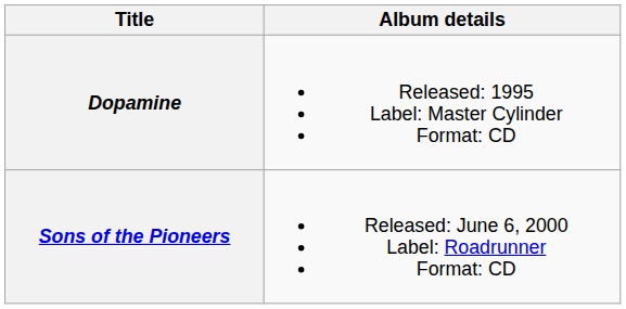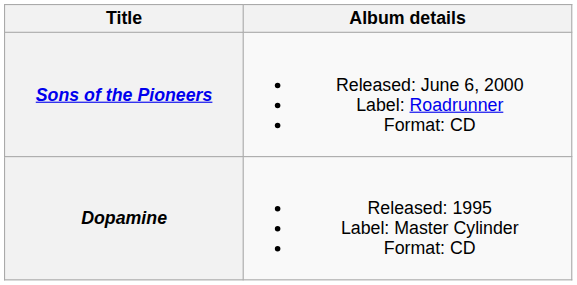 <table class="wikitable plainrowheaders" style="text-align:center;" border="1">
 <tr>
 <th scope="col" style="width:13em;">Title</th>
 <th scope="col" style="width:18em;">Album details</th>
 </tr>
 <tr>
+<th scope="row"><em><a href='#'>Sons of the Pioneers</a></em></th>
+<td><br><ul><li>Released: June 6, 2000</li><li>Label: <a href='#'>Roadrunner</a></li><li>Format: CD</li></ul></td>
+</tr>
+<tr>
 <th scope="row"><em>Dopamine</em></th>
 <td><br><ul><li>Released: 1995</li><li>Label: Master Cylinder</li><li>Format: CD</li></ul></td>
 </tr>
-<tr>
-<th scope="row"><em><a href='#'>Sons of the Pioneers</a></em></th>
-<td><br><ul><li>Released: June 6, 2000</li><li>Label: <a href='#'>Roadrunner</a></li><li>Format: CD</li></ul></td>
-</tr>
 </table>
